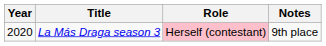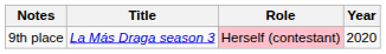 <table class="wikitable plainrowheaders" style="text-align:left;">
 <tr>
-<th>Year</th>
+<th>Notes</th>
 <th>Title</th>
 <th>Role</th>
-<th>Notes</th>
+<th>Year</th>
 </tr>
 <tr>
-<td>2020</td>
+<td>9th place</td>
 <td><em><a href='#'>La Más Draga season 3</a></em></td>
 <td style="background: pink;">Herself (contestant)</td>
-<td>9th place</td>
+<td>2020</td>
 </tr>
 </table>
